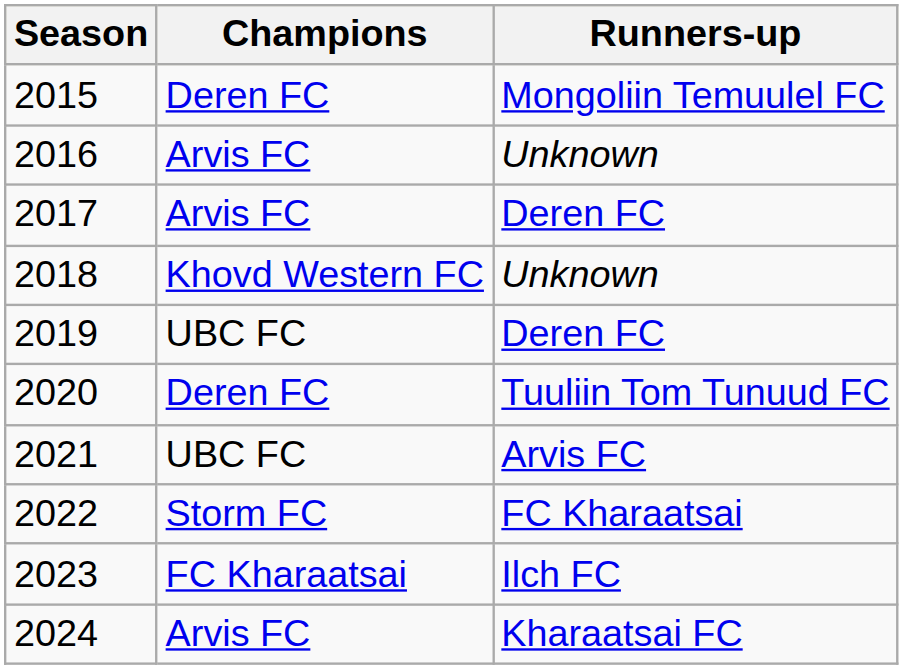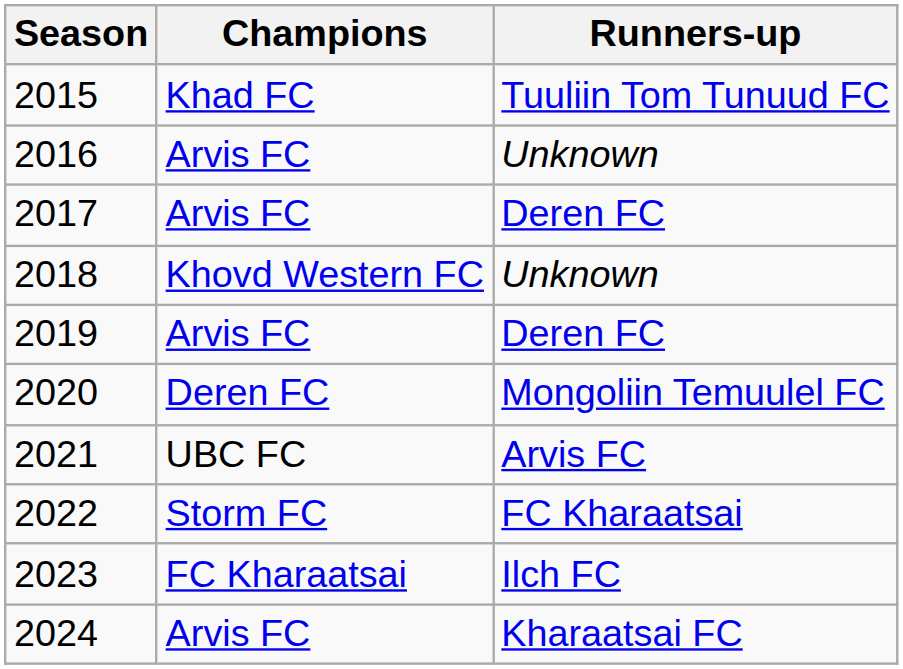 <table class="wikitable sortable">
 <tr style="background:beige;">
 <th>Season</th>
 <th>Champions</th>
 <th>Runners-up</th>
 </tr>
 <tr>
 <td>2015</td>
-<td><a href='#'>Deren FC</a></td>
-<td><a href='#'>Mongoliin Temuulel FC</a></td>
+<td><a href='#'>Khad FC</a></td>
+<td><a href='#'>Tuuliin Tom Tunuud FC</a></td>
 </tr>
 <tr>
 <td>2016</td>
 <td><a href='#'>Arvis FC</a></td>
 <td><em>Unknown</em></td>
 </tr>
 <tr>
 <td>2017</td>
 <td><a href='#'>Arvis FC</a></td>
 <td><a href='#'>Deren FC</a></td>
 </tr>
 <tr>
 <td>2018</td>
 <td><a href='#'>Khovd Western FC</a></td>
 <td><em>Unknown</em></td>
 </tr>
 <tr>
 <td>2019</td>
-<td>UBC FC</td>
+<td><a href='#'>Arvis FC</a></td>
 <td><a href='#'>Deren FC</a></td>
 </tr>
 <tr>
 <td>2020</td>
 <td><a href='#'>Deren FC</a></td>
-<td><a href='#'>Tuuliin Tom Tunuud FC</a></td>
+<td><a href='#'>Mongoliin Temuulel FC</a></td>
 </tr>
 <tr>
 <td>2021</td>
 <td>UBC FC</td>
 <td><a href='#'>Arvis FC</a></td>
 </tr>
 <tr>
 <td>2022</td>
 <td><a href='#'>Storm FC</a></td>
 <td><a href='#'>FC Kharaatsai</a></td>
 </tr>
 <tr>
 <td>2023</td>
 <td><a href='#'>FC Kharaatsai</a></td>
 <td><a href='#'>Ilch FC</a></td>
 </tr>
 <tr>
 <td>2024</td>
 <td><a href='#'>Arvis FC</a></td>
 <td><a href='#'>Kharaatsai FC</a></td>
 </tr>
 </table>
